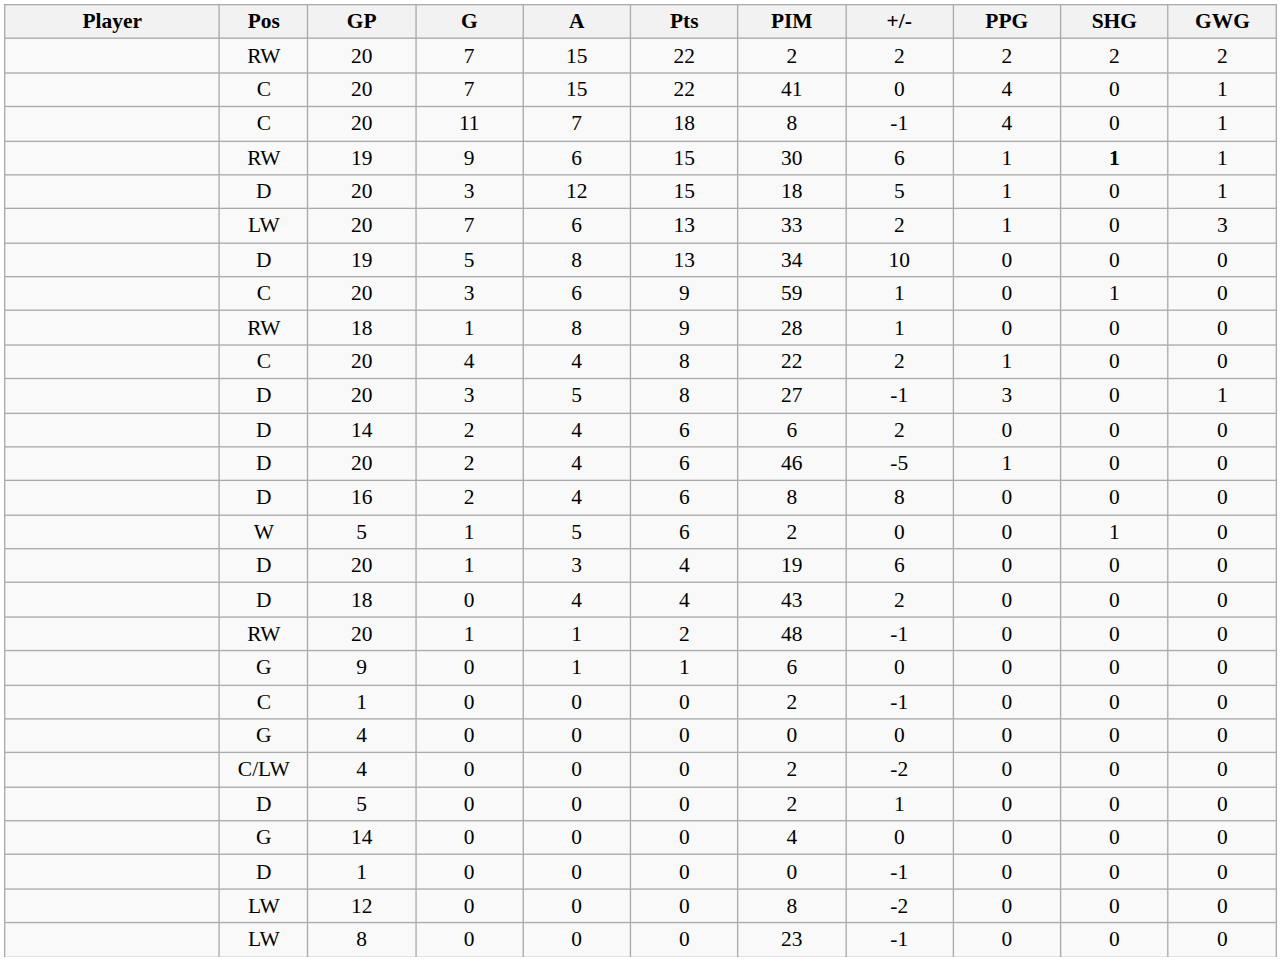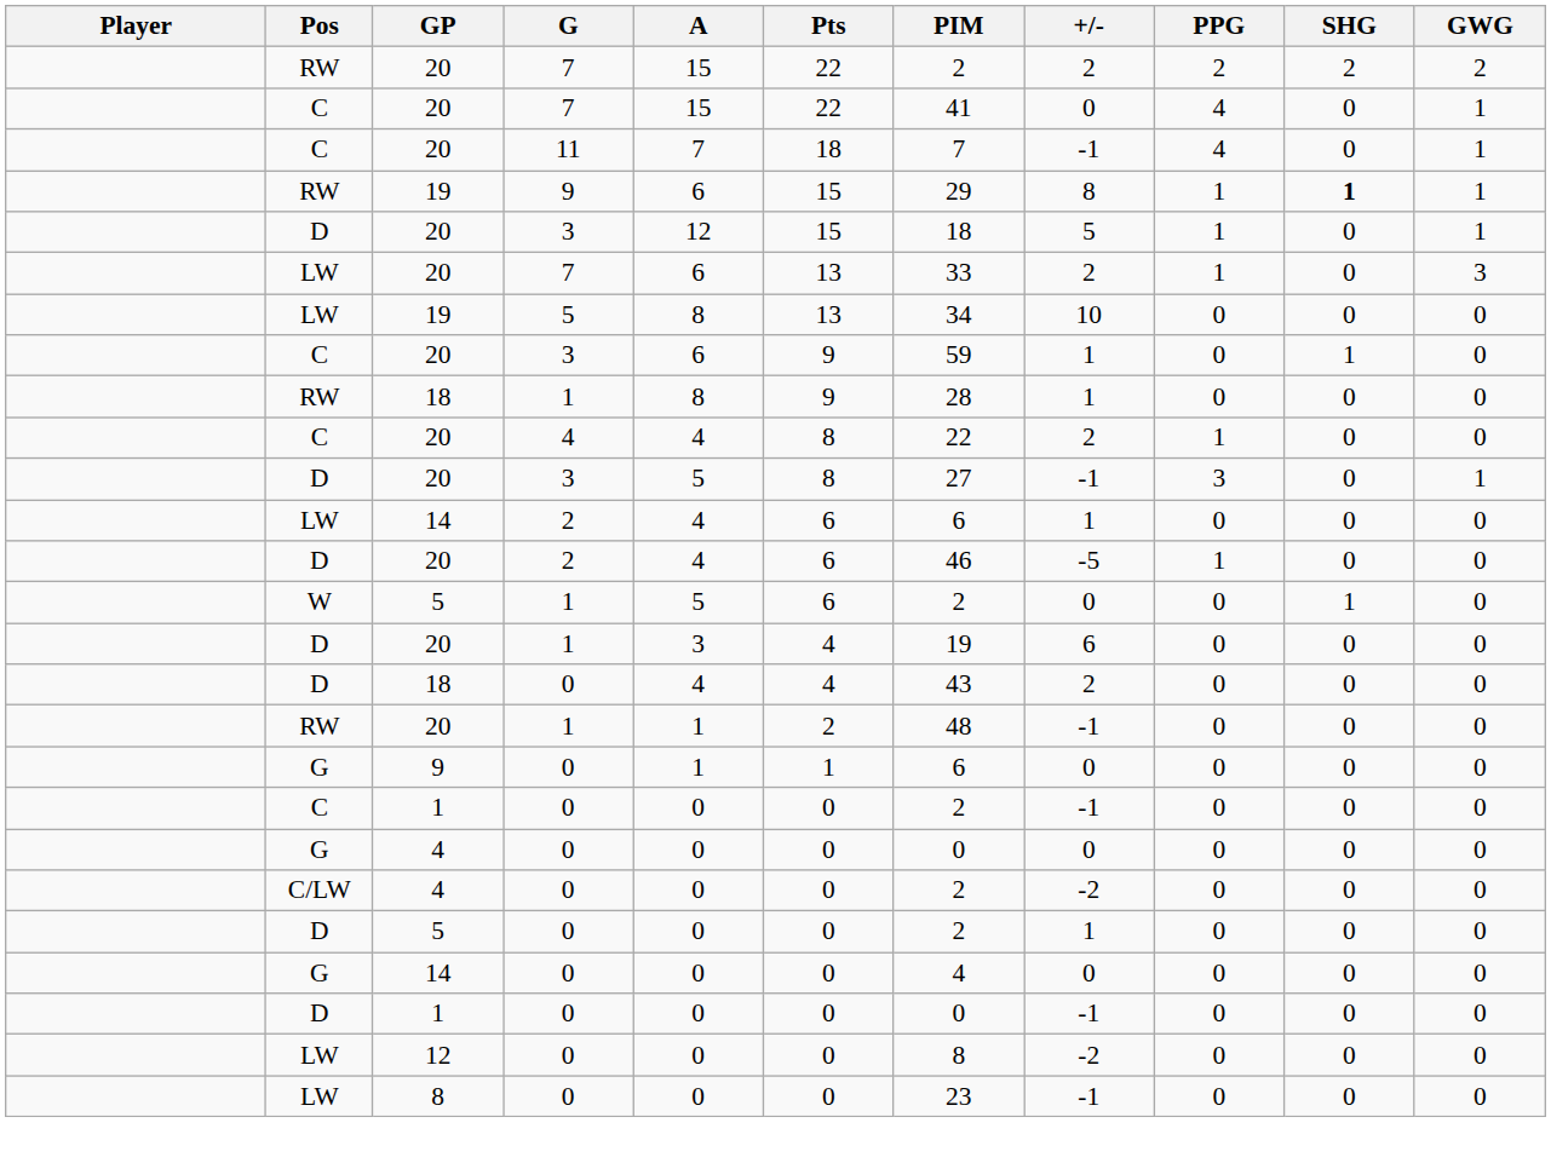 <table class="wikitable sortable" width="60%">
 <tr>
 <th width="10%">Player</th>
 <th width="3%" title="Position">Pos</th>
 <th width="5%" title="Games played">GP</th>
 <th width="5%" title="Goals">G</th>
 <th width="5%" title="Assists">A</th>
 <th width="5%" title="Points">Pts</th>
 <th width="5%" title="Penalties in Minutes">PIM</th>
 <th width="5%" title="Plus/minus">+/-</th>
 <th width="5%" title="Power play goals">PPG</th>
 <th width="5%" title="Short-handed goals">SHG</th>
 <th width="5%" title="Game-winning goals">GWG</th>
 </tr>
 <tr align="center">
 <td align="right"></td>
 <td>RW</td>
 <td>20</td>
 <td>7</td>
 <td>15</td>
 <td>22</td>
 <td>2</td>
 <td>2</td>
 <td>2</td>
 <td>2</td>
 <td>2</td>
 </tr>
 <tr align="center">
 <td align="right"></td>
 <td>C</td>
 <td>20</td>
 <td>7</td>
 <td>15</td>
 <td>22</td>
 <td>41</td>
 <td>0</td>
 <td>4</td>
 <td>0</td>
 <td>1</td>
 </tr>
 <tr align="center">
 <td align="right"></td>
 <td>C</td>
 <td>20</td>
 <td>11</td>
 <td>7</td>
 <td>18</td>
-<td>8</td>
+<td>7</td>
 <td>-1</td>
 <td>4</td>
 <td>0</td>
 <td>1</td>
 </tr>
 <tr align="center">
 <td align="right"></td>
 <td>RW</td>
 <td>19</td>
 <td>9</td>
 <td>6</td>
 <td>15</td>
-<td>30</td>
-<td>6</td>
+<td>29</td>
+<td>8</td>
 <td>1</td>
 <td><strong>1</strong></td>
 <td>1</td>
 </tr>
 <tr align="center">
 <td align="right"></td>
 <td>D</td>
 <td>20</td>
 <td>3</td>
 <td>12</td>
 <td>15</td>
 <td>18</td>
 <td>5</td>
 <td>1</td>
 <td>0</td>
 <td>1</td>
 </tr>
 <tr align="center">
 <td align="right"></td>
 <td>LW</td>
 <td>20</td>
 <td>7</td>
 <td>6</td>
 <td>13</td>
 <td>33</td>
 <td>2</td>
 <td>1</td>
 <td>0</td>
 <td>3</td>
 </tr>
 <tr align="center">
 <td align="right"></td>
-<td>D</td>
+<td>LW</td>
 <td>19</td>
 <td>5</td>
 <td>8</td>
 <td>13</td>
 <td>34</td>
 <td>10</td>
 <td>0</td>
 <td>0</td>
 <td>0</td>
 </tr>
 <tr align="center">
 <td align="right"></td>
 <td>C</td>
 <td>20</td>
 <td>3</td>
 <td>6</td>
 <td>9</td>
 <td>59</td>
 <td>1</td>
 <td>0</td>
 <td>1</td>
 <td>0</td>
 </tr>
 <tr align="center">
 <td align="right"></td>
 <td>RW</td>
 <td>18</td>
 <td>1</td>
 <td>8</td>
 <td>9</td>
 <td>28</td>
 <td>1</td>
 <td>0</td>
 <td>0</td>
 <td>0</td>
 </tr>
 <tr align="center">
 <td align="right"></td>
 <td>C</td>
 <td>20</td>
 <td>4</td>
 <td>4</td>
 <td>8</td>
 <td>22</td>
 <td>2</td>
 <td>1</td>
 <td>0</td>
 <td>0</td>
 </tr>
 <tr align="center">
 <td align="right"></td>
 <td>D</td>
 <td>20</td>
 <td>3</td>
 <td>5</td>
 <td>8</td>
 <td>27</td>
 <td>-1</td>
 <td>3</td>
 <td>0</td>
 <td>1</td>
 </tr>
 <tr align="center">
 <td align="right"></td>
-<td>D</td>
+<td>LW</td>
 <td>14</td>
 <td>2</td>
 <td>4</td>
 <td>6</td>
 <td>6</td>
-<td>2</td>
+<td>1</td>
 <td>0</td>
 <td>0</td>
 <td>0</td>
 </tr>
 <tr align="center">
 <td align="right"></td>
 <td>D</td>
 <td>20</td>
 <td>2</td>
 <td>4</td>
 <td>6</td>
 <td>46</td>
 <td>-5</td>
 <td>1</td>
-<td>0</td>
-<td>0</td>
-</tr>
-<tr align="center">
-<td align="right"></td>
-<td>D</td>
-<td>16</td>
-<td>2</td>
-<td>4</td>
-<td>6</td>
-<td>8</td>
-<td>8</td>
-<td>0</td>
 <td>0</td>
 <td>0</td>
 </tr>
 <tr align="center">
 <td align="right"></td>
 <td>W</td>
 <td>5</td>
 <td>1</td>
 <td>5</td>
 <td>6</td>
 <td>2</td>
 <td>0</td>
 <td>0</td>
 <td>1</td>
 <td>0</td>
 </tr>
 <tr align="center">
 <td align="right"></td>
 <td>D</td>
 <td>20</td>
 <td>1</td>
 <td>3</td>
 <td>4</td>
 <td>19</td>
 <td>6</td>
 <td>0</td>
 <td>0</td>
 <td>0</td>
 </tr>
 <tr align="center">
 <td align="right"></td>
 <td>D</td>
 <td>18</td>
 <td>0</td>
 <td>4</td>
 <td>4</td>
 <td>43</td>
 <td>2</td>
 <td>0</td>
 <td>0</td>
 <td>0</td>
 </tr>
 <tr align="center">
 <td align="right"></td>
 <td>RW</td>
 <td>20</td>
 <td>1</td>
 <td>1</td>
 <td>2</td>
 <td>48</td>
 <td>-1</td>
 <td>0</td>
 <td>0</td>
 <td>0</td>
 </tr>
 <tr align="center">
 <td align="right"></td>
 <td>G</td>
 <td>9</td>
 <td>0</td>
 <td>1</td>
 <td>1</td>
 <td>6</td>
 <td>0</td>
 <td>0</td>
 <td>0</td>
 <td>0</td>
 </tr>
 <tr align="center">
 <td align="right"></td>
 <td>C</td>
 <td>1</td>
 <td>0</td>
 <td>0</td>
 <td>0</td>
 <td>2</td>
 <td>-1</td>
 <td>0</td>
 <td>0</td>
 <td>0</td>
 </tr>
 <tr align="center">
 <td align="right"></td>
 <td>G</td>
 <td>4</td>
 <td>0</td>
 <td>0</td>
 <td>0</td>
 <td>0</td>
 <td>0</td>
 <td>0</td>
 <td>0</td>
 <td>0</td>
 </tr>
 <tr align="center">
 <td align="right"></td>
 <td>C/LW</td>
 <td>4</td>
 <td>0</td>
 <td>0</td>
 <td>0</td>
 <td>2</td>
 <td>-2</td>
 <td>0</td>
 <td>0</td>
 <td>0</td>
 </tr>
 <tr align="center">
 <td align="right"></td>
 <td>D</td>
 <td>5</td>
 <td>0</td>
 <td>0</td>
 <td>0</td>
 <td>2</td>
 <td>1</td>
 <td>0</td>
 <td>0</td>
 <td>0</td>
 </tr>
 <tr align="center">
 <td align="right"></td>
 <td>G</td>
 <td>14</td>
 <td>0</td>
 <td>0</td>
 <td>0</td>
 <td>4</td>
 <td>0</td>
 <td>0</td>
 <td>0</td>
 <td>0</td>
 </tr>
 <tr align="center">
 <td align="right"></td>
 <td>D</td>
 <td>1</td>
 <td>0</td>
 <td>0</td>
 <td>0</td>
 <td>0</td>
 <td>-1</td>
 <td>0</td>
 <td>0</td>
 <td>0</td>
 </tr>
 <tr align="center">
 <td align="right"></td>
 <td>LW</td>
 <td>12</td>
 <td>0</td>
 <td>0</td>
 <td>0</td>
 <td>8</td>
 <td>-2</td>
 <td>0</td>
 <td>0</td>
 <td>0</td>
 </tr>
 <tr align="center">
 <td align="right"></td>
 <td>LW</td>
 <td>8</td>
 <td>0</td>
 <td>0</td>
 <td>0</td>
 <td>23</td>
 <td>-1</td>
 <td>0</td>
 <td>0</td>
 <td>0</td>
 </tr>
 </table>
